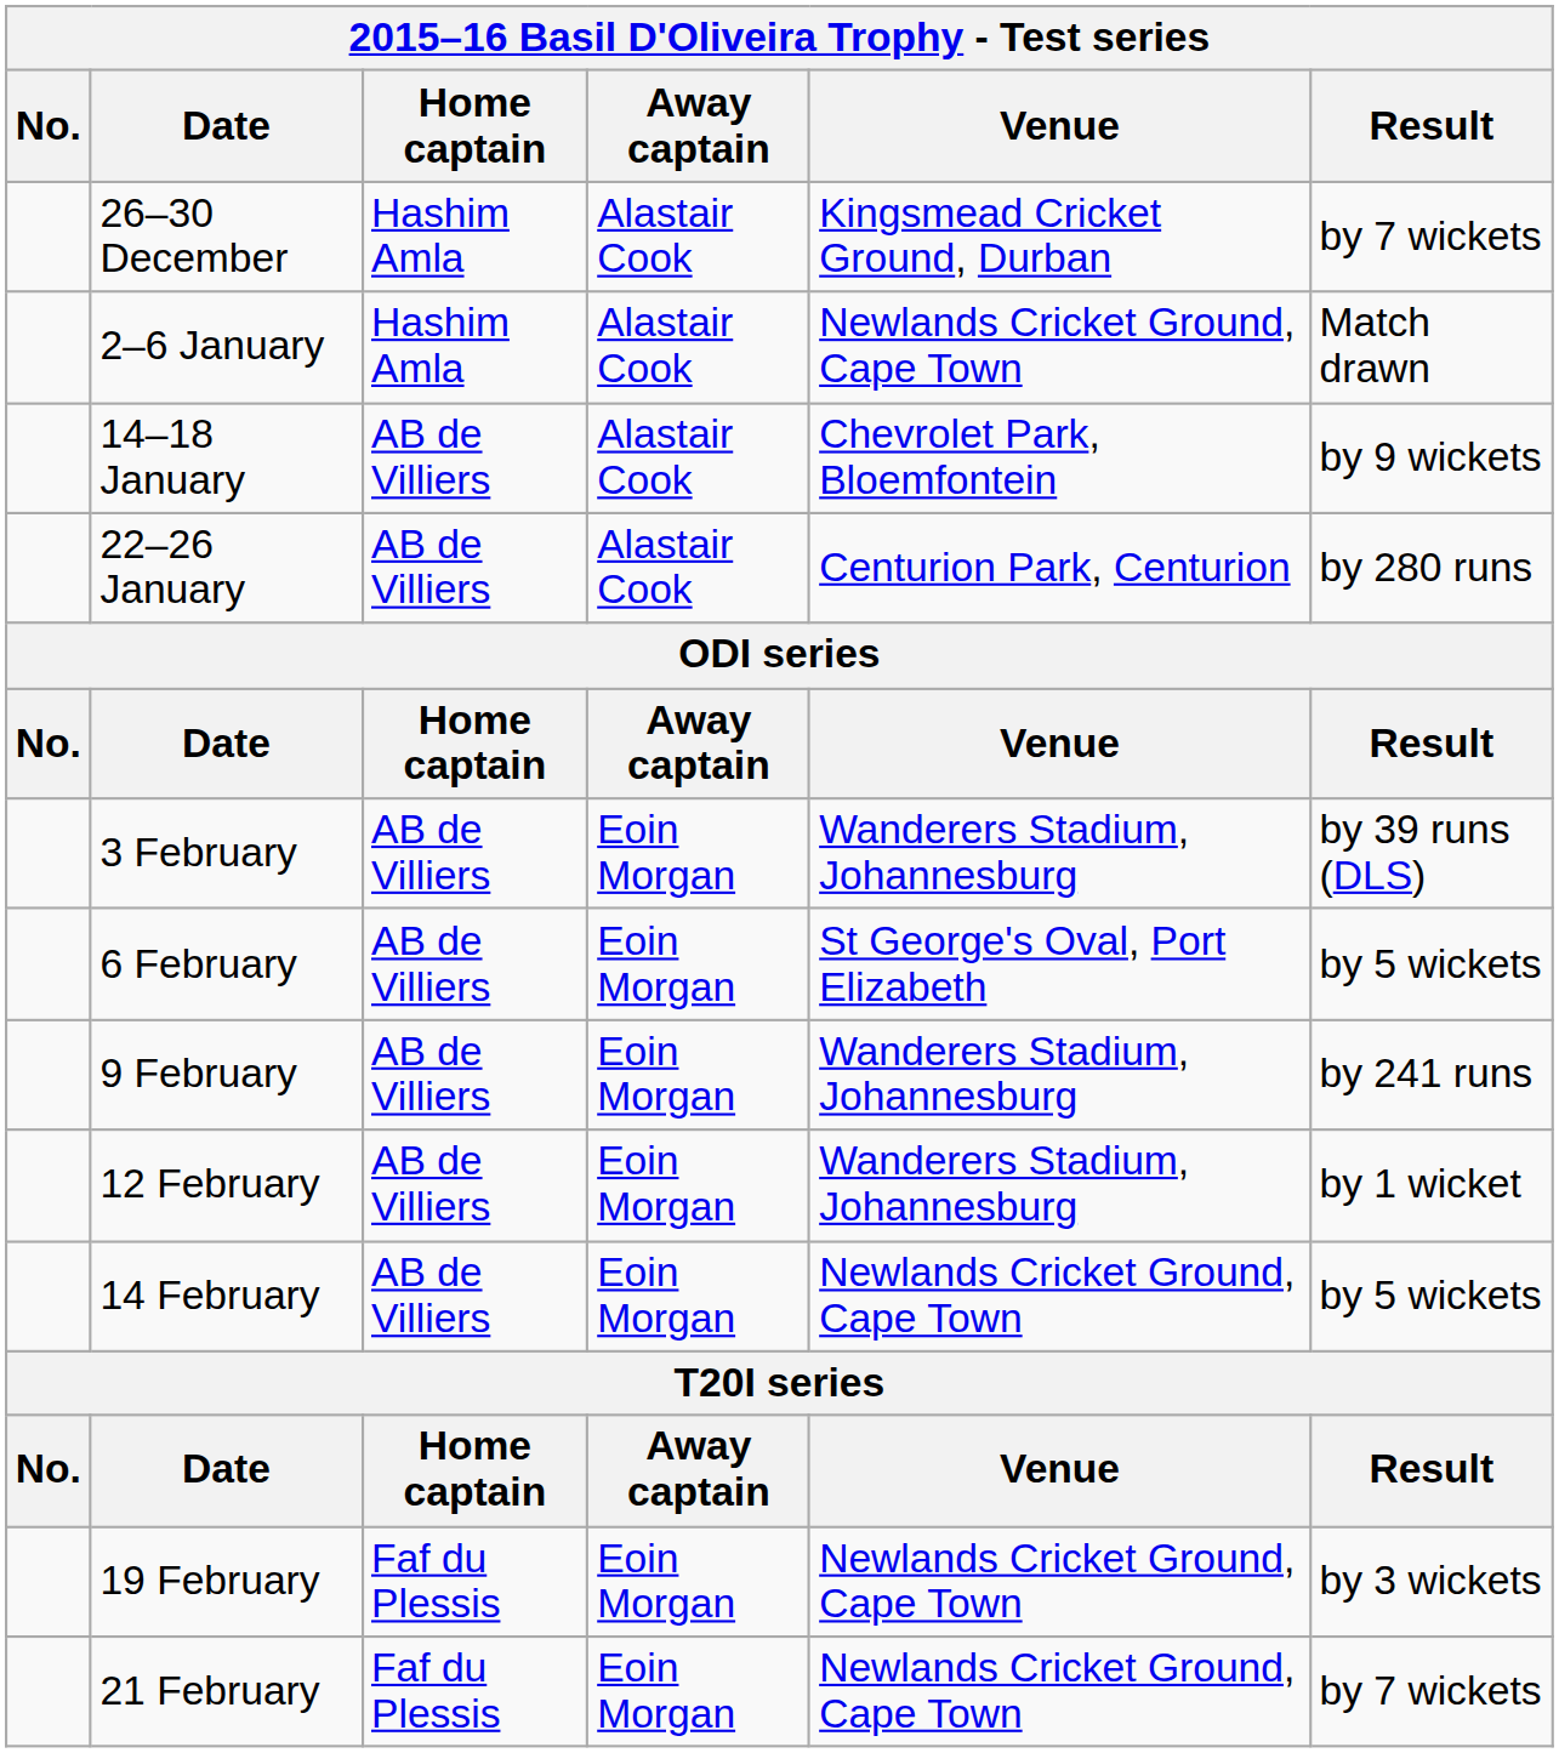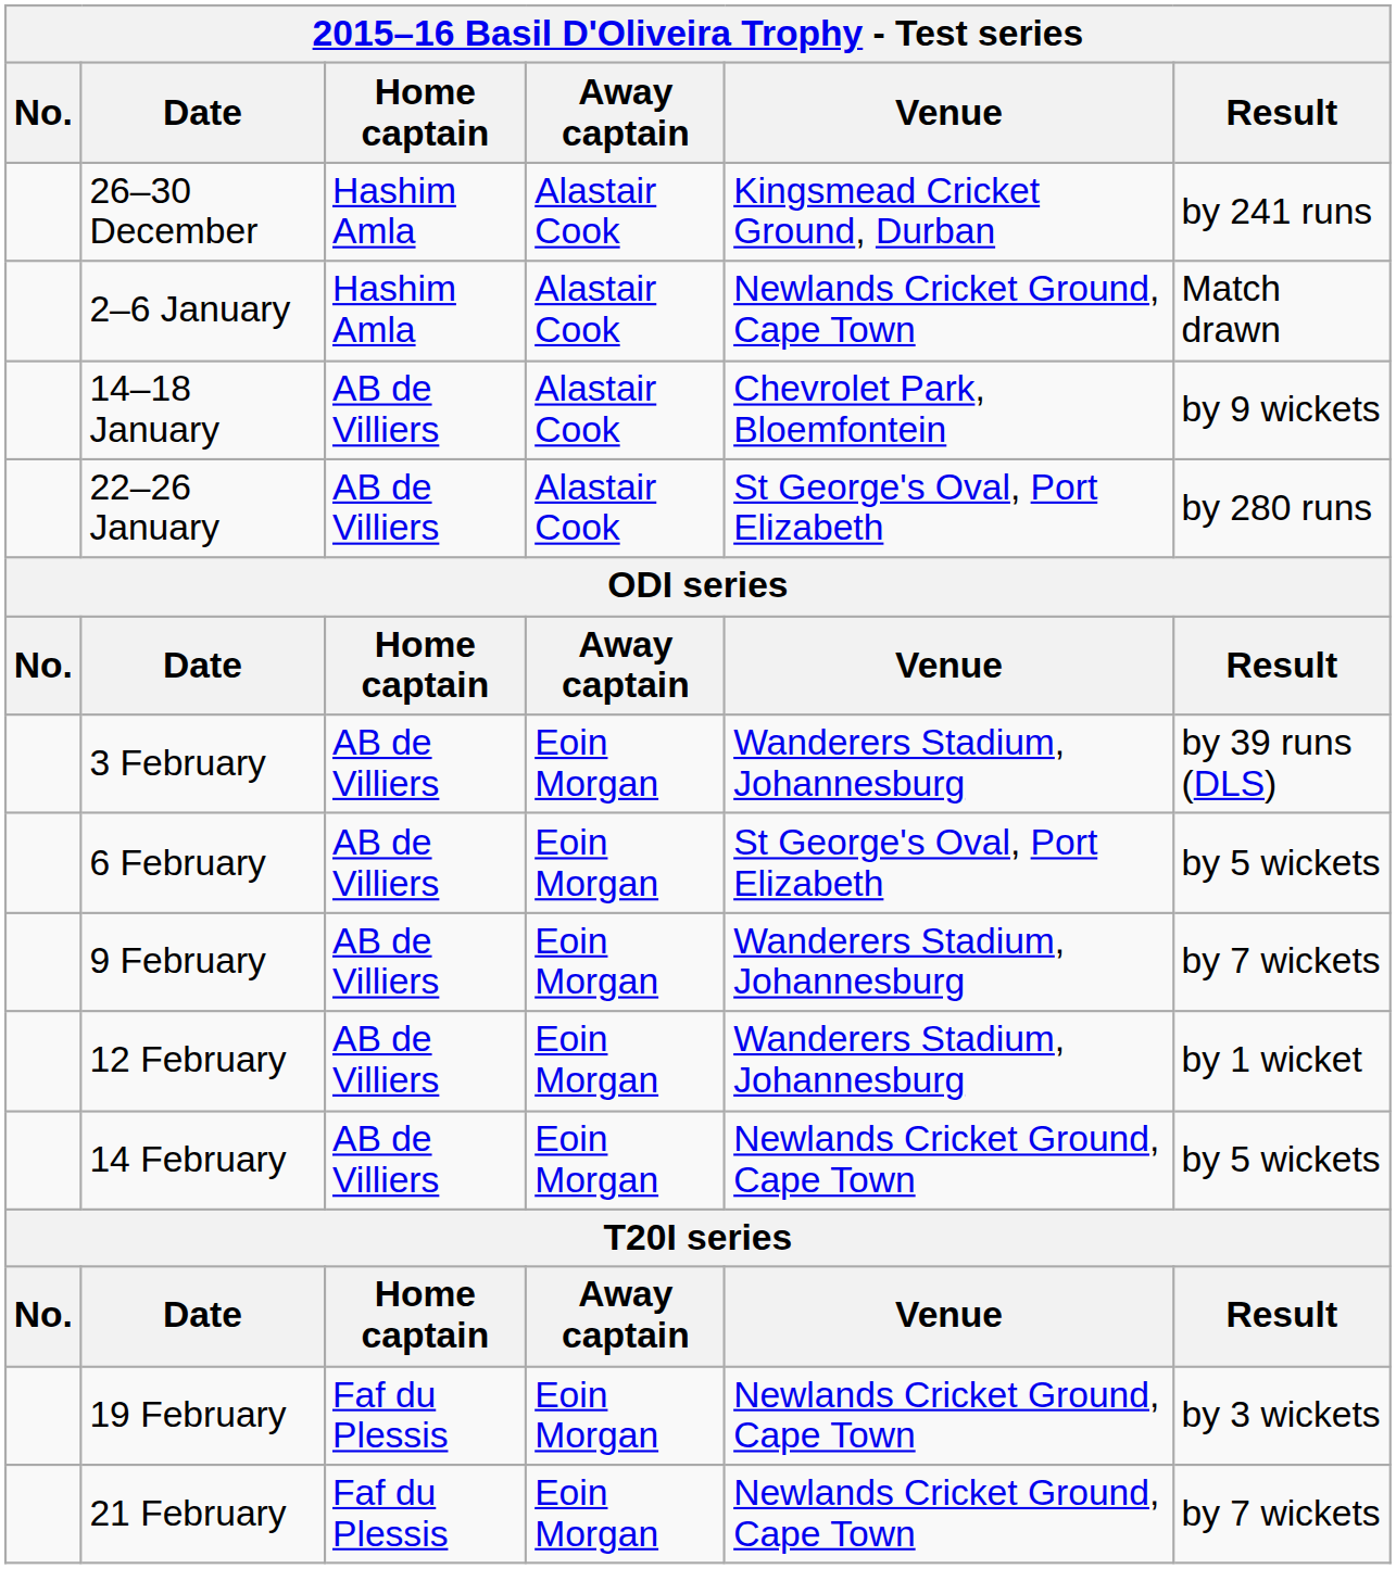 <table class="wikitable">
 <tr>
 <th colspan="9"><a href='#'>2015–16 Basil D'Oliveira Trophy</a> - Test series</th>
 </tr>
 <tr>
 <th>No.</th>
 <th>Date</th>
 <th>Home captain</th>
 <th>Away captain</th>
 <th>Venue</th>
 <th>Result</th>
 </tr>
 <tr>
 <td></td>
 <td>26–30 December</td>
 <td><a href='#'>Hashim Amla</a></td>
 <td><a href='#'>Alastair Cook</a></td>
 <td><a href='#'>Kingsmead Cricket Ground</a>, <a href='#'>Durban</a></td>
-<td> by 7 wickets</td>
+<td> by 241 runs</td>
 </tr>
 <tr>
 <td></td>
 <td>2–6 January</td>
 <td><a href='#'>Hashim Amla</a></td>
 <td><a href='#'>Alastair Cook</a></td>
 <td><a href='#'>Newlands Cricket Ground</a>, <a href='#'>Cape Town</a></td>
 <td>Match drawn</td>
 </tr>
 <tr>
 <td></td>
 <td>14–18 January</td>
 <td><a href='#'>AB de Villiers</a></td>
 <td><a href='#'>Alastair Cook</a></td>
 <td><a href='#'>Chevrolet Park</a>, <a href='#'>Bloemfontein</a></td>
 <td> by 9 wickets</td>
 </tr>
 <tr>
 <td></td>
 <td>22–26 January</td>
 <td><a href='#'>AB de Villiers</a></td>
 <td><a href='#'>Alastair Cook</a></td>
-<td><a href='#'>Centurion Park</a>, <a href='#'>Centurion</a></td>
+<td><a href='#'>St George's Oval</a>, <a href='#'>Port Elizabeth</a></td>
 <td> by 280 runs</td>
 </tr>
 <tr>
 <th colspan="9">ODI series</th>
 </tr>
 <tr>
 <th>No.</th>
 <th>Date</th>
 <th>Home captain</th>
 <th>Away captain</th>
 <th>Venue</th>
 <th>Result</th>
 </tr>
 <tr>
 <td></td>
 <td>3 February</td>
 <td><a href='#'>AB de Villiers</a></td>
 <td><a href='#'>Eoin Morgan</a></td>
 <td><a href='#'>Wanderers Stadium</a>, <a href='#'>Johannesburg</a></td>
 <td> by 39 runs (<a href='#'>DLS</a>)</td>
 </tr>
 <tr>
 <td></td>
 <td>6 February</td>
 <td><a href='#'>AB de Villiers</a></td>
 <td><a href='#'>Eoin Morgan</a></td>
 <td><a href='#'>St George's Oval</a>, <a href='#'>Port Elizabeth</a></td>
 <td> by 5 wickets</td>
 </tr>
 <tr>
 <td></td>
 <td>9 February</td>
 <td><a href='#'>AB de Villiers</a></td>
 <td><a href='#'>Eoin Morgan</a></td>
 <td><a href='#'>Wanderers Stadium</a>, <a href='#'>Johannesburg</a></td>
-<td> by 241 runs</td>
+<td> by 7 wickets</td>
 </tr>
 <tr>
 <td></td>
 <td>12 February</td>
 <td><a href='#'>AB de Villiers</a></td>
 <td><a href='#'>Eoin Morgan</a></td>
 <td><a href='#'>Wanderers Stadium</a>, <a href='#'>Johannesburg</a></td>
 <td> by 1 wicket</td>
 </tr>
 <tr>
 <td></td>
 <td>14 February</td>
 <td><a href='#'>AB de Villiers</a></td>
 <td><a href='#'>Eoin Morgan</a></td>
 <td><a href='#'>Newlands Cricket Ground</a>, <a href='#'>Cape Town</a></td>
 <td> by 5 wickets</td>
 </tr>
 <tr>
 <th colspan="9">T20I series</th>
 </tr>
 <tr>
 <th>No.</th>
 <th>Date</th>
 <th>Home captain</th>
 <th>Away captain</th>
 <th>Venue</th>
 <th>Result</th>
 </tr>
 <tr>
 <td></td>
 <td>19 February</td>
 <td><a href='#'>Faf du Plessis</a></td>
 <td><a href='#'>Eoin Morgan</a></td>
 <td><a href='#'>Newlands Cricket Ground</a>, <a href='#'>Cape Town</a></td>
 <td> by 3 wickets</td>
 </tr>
 <tr>
 <td></td>
 <td>21 February</td>
 <td><a href='#'>Faf du Plessis</a></td>
 <td><a href='#'>Eoin Morgan</a></td>
 <td><a href='#'>Newlands Cricket Ground</a>, <a href='#'>Cape Town</a></td>
 <td> by 7 wickets</td>
 </tr>
 </table>
